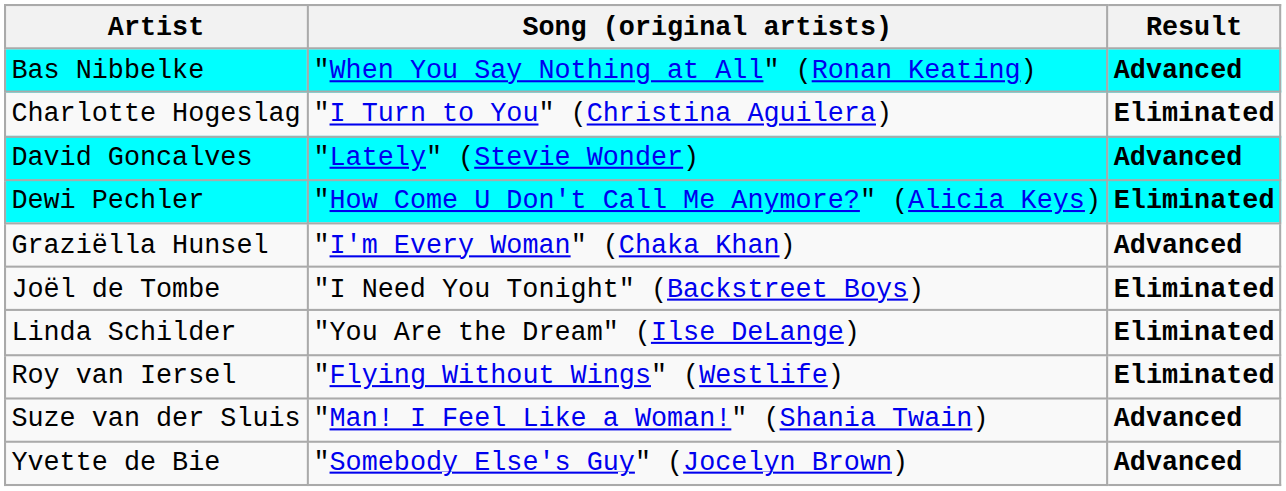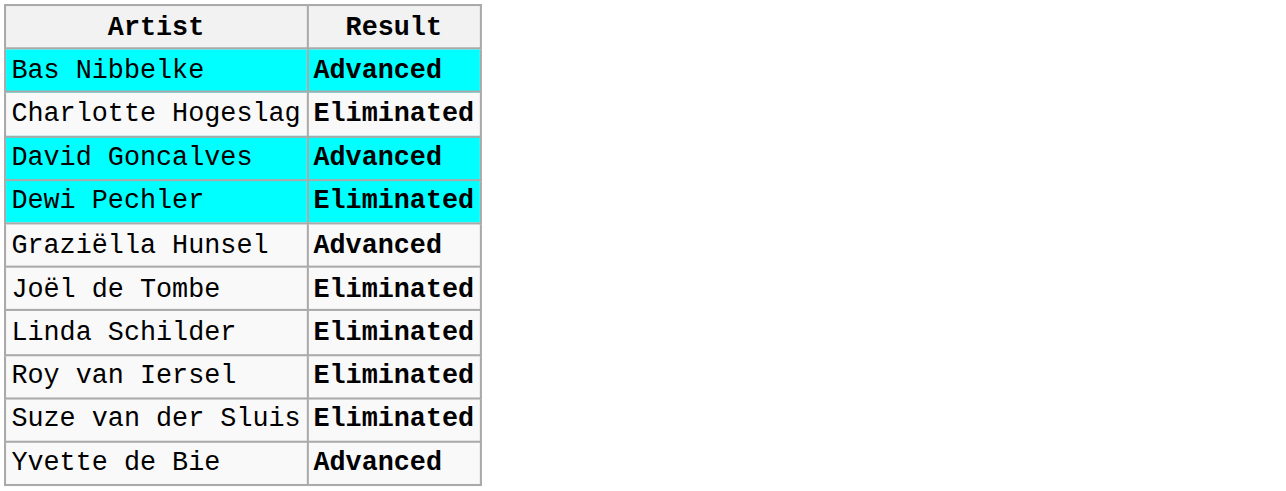 <table class=wikitable>
 <tr>
 <th>Artist</th>
-<th>Song (original artists)</th>
 <th>Result</th>
 </tr>
 <tr style="background:cyan;">
 <td>Bas Nibbelke</td>
-<td>"<a href='#'>When You Say Nothing at All</a>" (<a href='#'>Ronan Keating</a>)</td>
 <td><strong>Advanced</strong></td>
 </tr>
 <tr>
 <td>Charlotte Hogeslag</td>
-<td>"<a href='#'>I Turn to You</a>" (<a href='#'>Christina Aguilera</a>)</td>
 <td><strong>Eliminated</strong></td>
 </tr>
 <tr style="background:cyan;">
 <td>David Goncalves</td>
-<td>"<a href='#'>Lately</a>" (<a href='#'>Stevie Wonder</a>)</td>
 <td><strong>Advanced</strong></td>
 </tr>
 <tr style="background:cyan;">
 <td>Dewi Pechler</td>
-<td>"<a href='#'>How Come U Don't Call Me Anymore?</a>" (<a href='#'>Alicia Keys</a>)</td>
 <td><strong>Eliminated</strong></td>
 </tr>
 <tr>
 <td>Graziëlla Hunsel</td>
-<td>"<a href='#'>I'm Every Woman</a>" (<a href='#'>Chaka Khan</a>)</td>
 <td><strong>Advanced</strong></td>
 </tr>
 <tr>
 <td>Joël de Tombe</td>
-<td>"I Need You Tonight" (<a href='#'>Backstreet Boys</a>)</td>
 <td><strong>Eliminated</strong></td>
 </tr>
 <tr>
 <td>Linda Schilder</td>
-<td>"You Are the Dream" (<a href='#'>Ilse DeLange</a>)</td>
 <td><strong>Eliminated</strong></td>
 </tr>
 <tr>
 <td>Roy van Iersel</td>
-<td>"<a href='#'>Flying Without Wings</a>" (<a href='#'>Westlife</a>)</td>
 <td><strong>Eliminated</strong></td>
 </tr>
 <tr>
 <td>Suze van der Sluis</td>
-<td>"<a href='#'>Man! I Feel Like a Woman!</a>" (<a href='#'>Shania Twain</a>)</td>
-<td><strong>Advanced</strong></td>
+<td><strong>Eliminated</strong></td>
 </tr>
 <tr>
 <td>Yvette de Bie</td>
-<td>"<a href='#'>Somebody Else's Guy</a>" (<a href='#'>Jocelyn Brown</a>)</td>
 <td><strong>Advanced</strong></td>
 </tr>
 </table>
